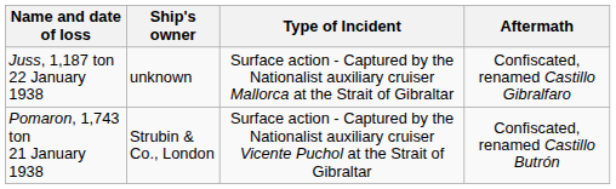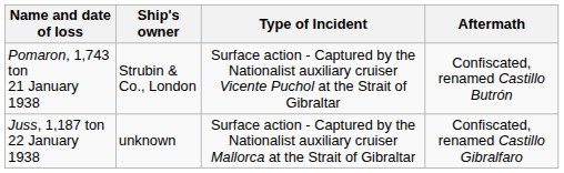 <table class="wikitable sortable" width="100%">
 <tr>
 <th width=20% class=unsortable>Name and date of loss</th>
 <th>Ship's owner</th>
 <th>Type of Incident</th>
 <th>Aftermath</th>
 </tr>
 <tr align="center">
+<td align=left> <em>Pomaron</em>, 1,743 ton<br>21 January 1938</td>
+<td align=left> Strubin & Co., London</td>
+<td>Surface action - Captured by the Nationalist auxiliary cruiser <em>Vicente Puchol</em> at the Strait of Gibraltar</td>
+<td>Confiscated, renamed <em>Castillo Butrón</em></td>
+</tr>
+<tr align="center">
 <td align=left> <em>Juss</em>, 1,187 ton<br>22 January 1938</td>
 <td align=left>unknown</td>
 <td>Surface action - Captured by the Nationalist auxiliary cruiser <em>Mallorca</em> at the Strait of Gibraltar</td>
 <td>Confiscated, renamed <em>Castillo Gibralfaro</em></td>
 </tr>
-<tr align="center">
-<td align=left> <em>Pomaron</em>, 1,743 ton<br>21 January 1938</td>
-<td align=left> Strubin & Co., London</td>
-<td>Surface action - Captured by the Nationalist auxiliary cruiser <em>Vicente Puchol</em> at the Strait of Gibraltar</td>
-<td>Confiscated, renamed <em>Castillo Butrón</em></td>
-</tr>
 </table>
